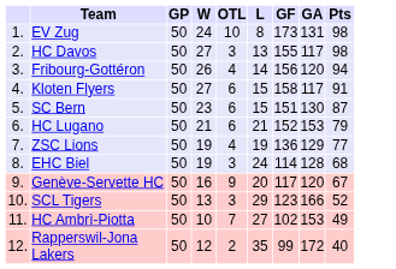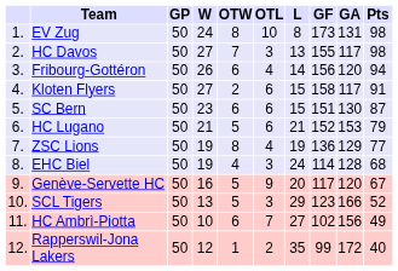 <table border="0" cellpadding="1" cellspacing="1" style="text-align: center;">
 <tr style="background:#DDDDFF;">
 <th width="25px"></th>
 <th width="150px">Team</th>
 <th width="25px">GP</th>
 <th width="25px">W</th>
+<th width="25px">OTW</th>
 <th width="25px">OTL</th>
 <th width="25px">L</th>
 <th width="25px">GF</th>
 <th width="25px">GA</th>
 <th width="30px">Pts</th>
 </tr>
 <tr style="background:#e6e6fa;">
 <td>1.</td>
 <td style="text-align: left;"><a href='#'>EV Zug</a></td>
 <td>50</td>
 <td>24</td>
+<td>8</td>
 <td>10</td>
 <td>8</td>
 <td>173</td>
 <td>131</td>
 <td>98</td>
 </tr>
 <tr style="background:#e6e6fa;">
 <td>2.</td>
 <td style="text-align: left;"><a href='#'>HC Davos</a></td>
 <td>50</td>
 <td>27</td>
+<td>7</td>
 <td>3</td>
 <td>13</td>
 <td>155</td>
 <td>117</td>
 <td>98</td>
 </tr>
 <tr style="background:#e6e6fa;">
 <td>3.</td>
 <td style="text-align: left;"><a href='#'>Fribourg-Gottéron</a></td>
 <td>50</td>
 <td>26</td>
+<td>6</td>
 <td>4</td>
 <td>14</td>
 <td>156</td>
 <td>120</td>
 <td>94</td>
 </tr>
 <tr style="background:#e6e6fa;">
 <td>4.</td>
 <td style="text-align: left;"><a href='#'>Kloten Flyers</a></td>
 <td>50</td>
 <td>27</td>
+<td>2</td>
 <td>6</td>
 <td>15</td>
 <td>158</td>
 <td>117</td>
 <td>91</td>
 </tr>
 <tr style="background:#e6e6fa;">
 <td>5.</td>
 <td style="text-align: left;"><a href='#'>SC Bern</a></td>
 <td>50</td>
 <td>23</td>
 <td>6</td>
+<td>6</td>
 <td>15</td>
 <td>151</td>
 <td>130</td>
 <td>87</td>
 </tr>
 <tr style="background:#e6e6fa;">
 <td>6.</td>
 <td style="text-align: left;"><a href='#'>HC Lugano</a></td>
 <td>50</td>
 <td>21</td>
+<td>5</td>
 <td>6</td>
 <td>21</td>
 <td>152</td>
 <td>153</td>
 <td>79</td>
 </tr>
 <tr style="background:#e6e6fa;">
 <td>7.</td>
 <td style="text-align: left;"><a href='#'>ZSC Lions</a></td>
 <td>50</td>
 <td>19</td>
+<td>8</td>
 <td>4</td>
 <td>19</td>
 <td>136</td>
 <td>129</td>
 <td>77</td>
 </tr>
 <tr style="background:#e6e6fa;">
 <td>8.</td>
 <td style="text-align: left;"><a href='#'>EHC Biel</a></td>
 <td>50</td>
 <td>19</td>
+<td>4</td>
 <td>3</td>
 <td>24</td>
 <td>114</td>
 <td>128</td>
 <td>68</td>
 </tr>
 <tr style="background:#ffcccc;">
 <td>9.</td>
 <td style="text-align: left;"><a href='#'>Genève-Servette HC</a></td>
 <td>50</td>
 <td>16</td>
+<td>5</td>
 <td>9</td>
 <td>20</td>
 <td>117</td>
 <td>120</td>
 <td>67</td>
 </tr>
 <tr style="background:#ffcccc;">
 <td>10.</td>
 <td style="text-align: left;"><a href='#'>SCL Tigers</a></td>
 <td>50</td>
 <td>13</td>
+<td>5</td>
 <td>3</td>
 <td>29</td>
 <td>123</td>
 <td>166</td>
 <td>52</td>
 </tr>
 <tr style="background:#ffcccc;">
 <td>11.</td>
 <td style="text-align: left;"><a href='#'>HC Ambrì-Piotta</a></td>
 <td>50</td>
 <td>10</td>
+<td>6</td>
 <td>7</td>
 <td>27</td>
 <td>102</td>
-<td>153</td>
+<td>156</td>
 <td>49</td>
 </tr>
 <tr style="background:#ffcccc;">
 <td>12.</td>
 <td style="text-align: left;"><a href='#'>Rapperswil-Jona Lakers</a></td>
 <td>50</td>
 <td>12</td>
+<td>1</td>
 <td>2</td>
 <td>35</td>
 <td>99</td>
 <td>172</td>
 <td>40</td>
 </tr>
 </table>
